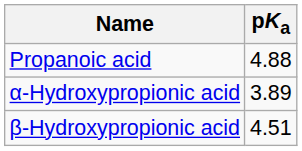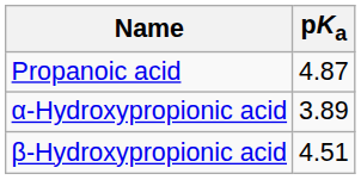 <table class="wikitable">
 <tr>
 <th>Name</th>
 <th>p<em>K</em><sub>a</sub></th>
 </tr>
 <tr>
 <td><a href='#'>Propanoic acid</a></td>
-<td>4.88</td>
+<td>4.87</td>
 </tr>
 <tr>
 <td><a href='#'>α-Hydroxypropionic acid</a></td>
 <td>3.89</td>
 </tr>
 <tr>
 <td><a href='#'>β-Hydroxypropionic acid</a></td>
 <td>4.51</td>
 </tr>
 </table>
